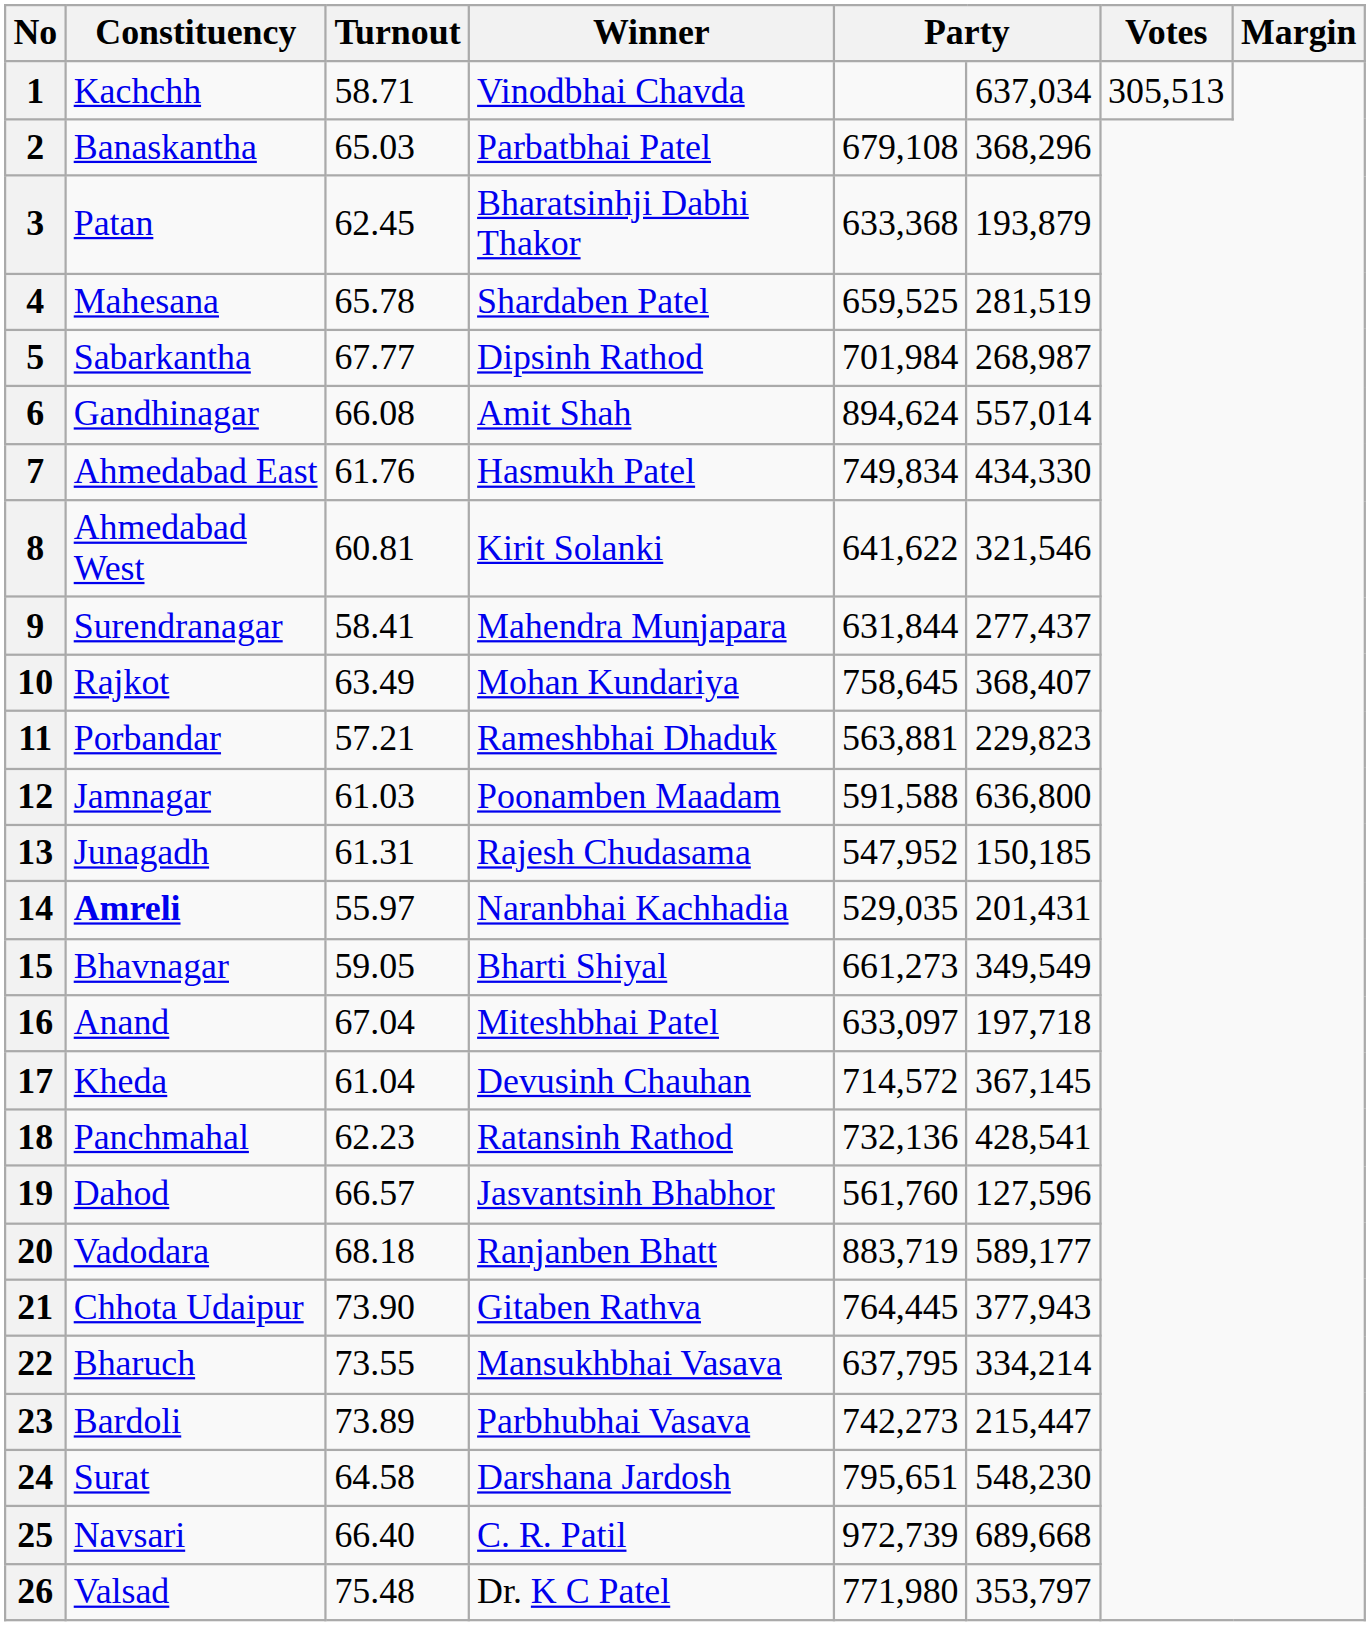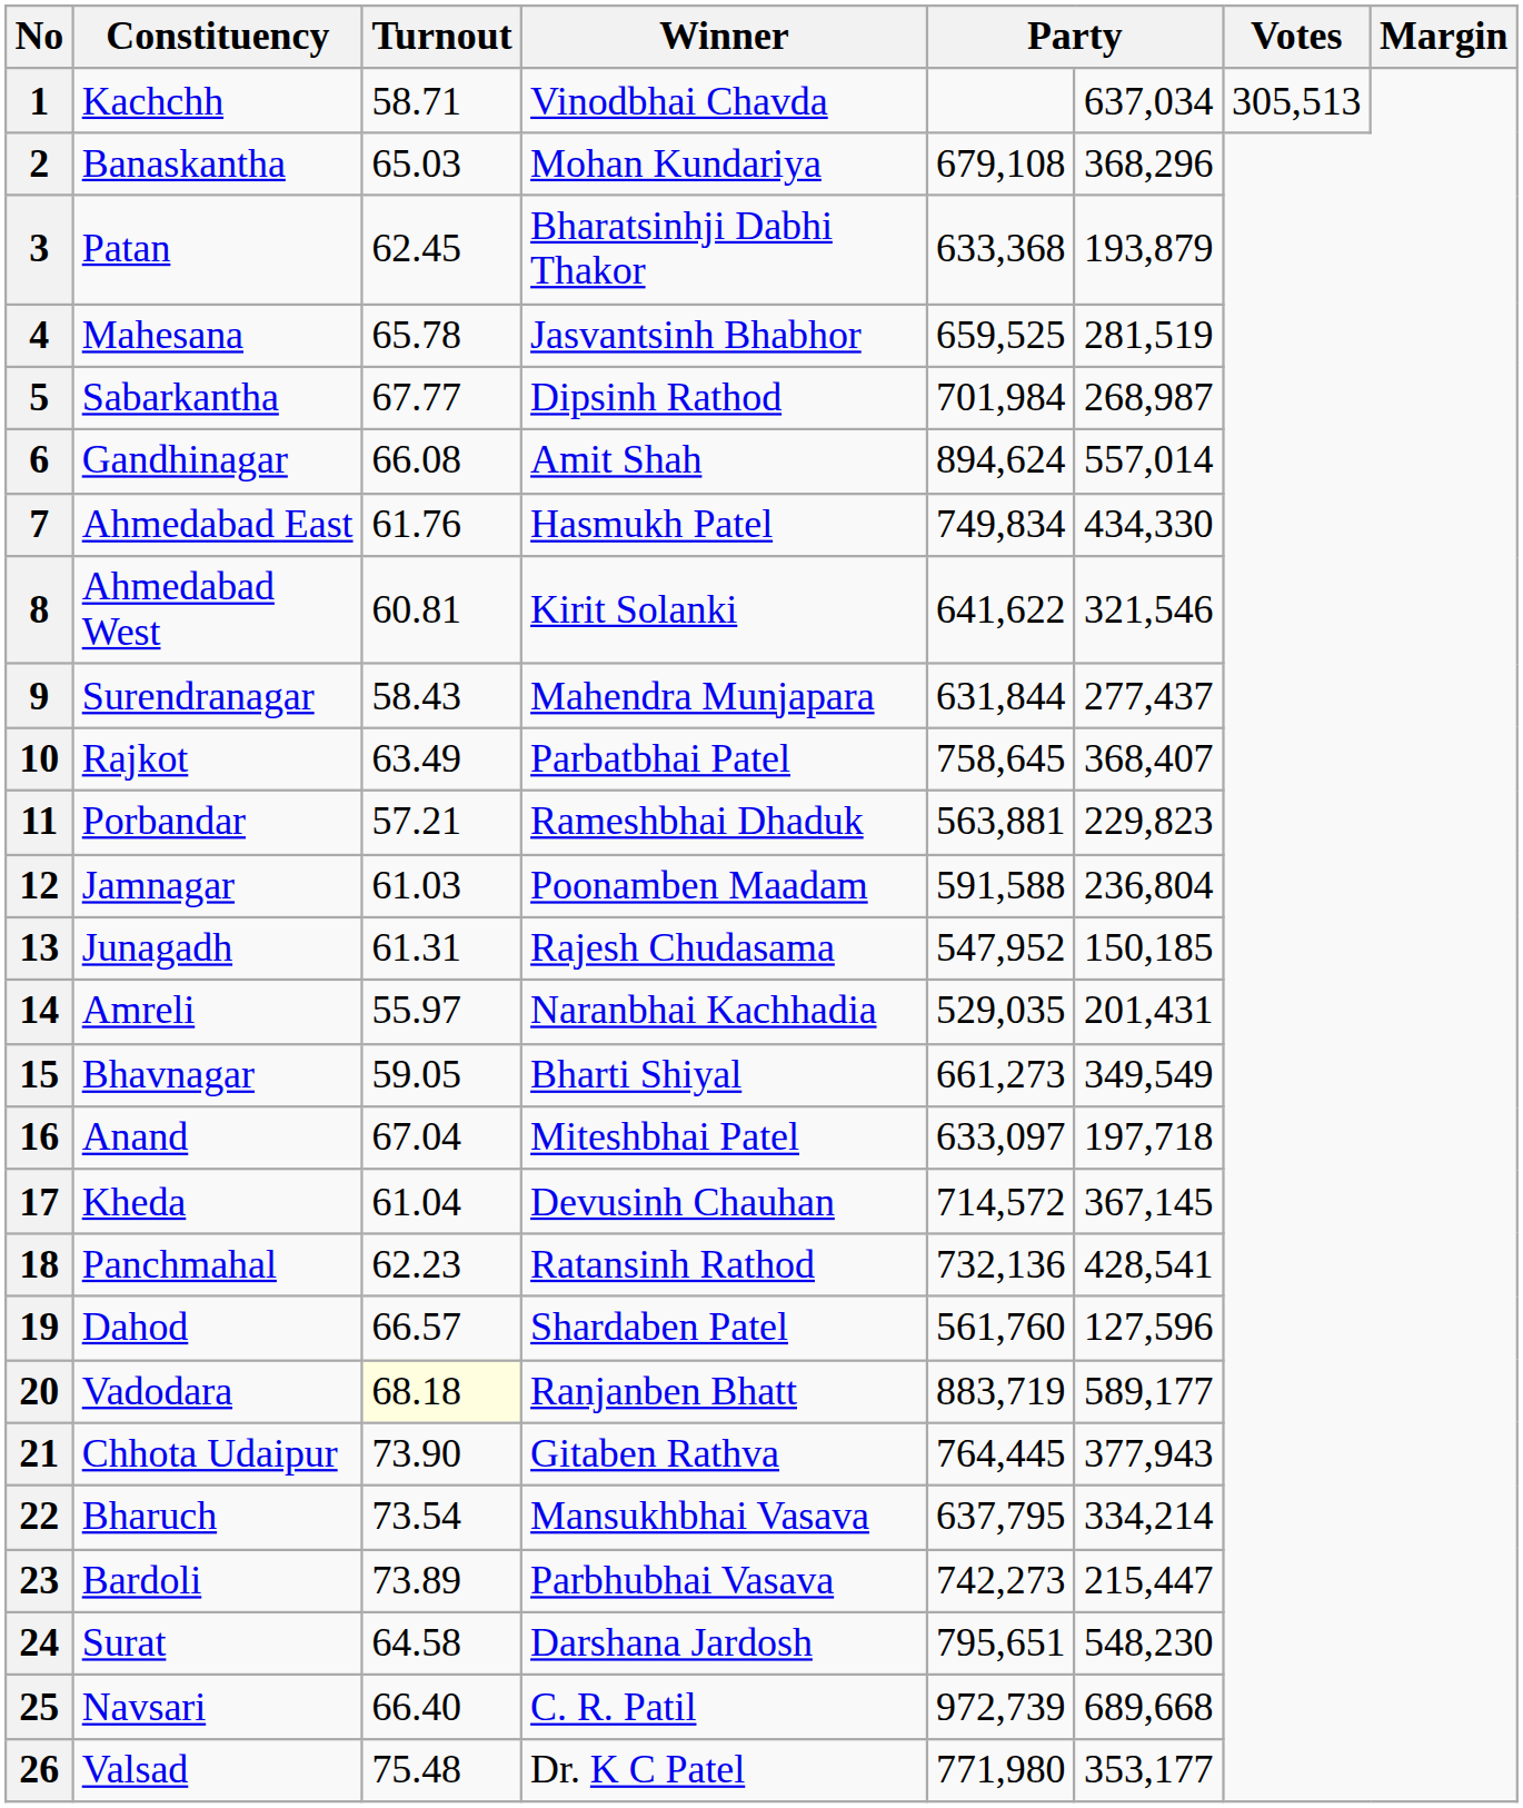 <table class="wikitable sortable">
 <tr>
 <th>No</th>
 <th>Constituency</th>
 <th>Turnout<strong></strong></th>
 <th>Winner</th>
 <th colspan="2">Party</th>
 <th>Votes</th>
 <th>Margin</th>
 </tr>
 <tr>
 <th>1</th>
 <td><a href='#'>Kachchh</a></td>
 <td>58.71 </td>
 <td><a href='#'>Vinodbhai Chavda</a></td>
 <td></td>
 <td>637,034</td>
 <td>305,513</td>
 </tr>
 <tr>
 <th>2</th>
 <td><a href='#'>Banaskantha</a></td>
 <td>65.03 </td>
-<td><a href='#'>Parbatbhai Patel</a></td>
+<td><a href='#'>Mohan Kundariya</a></td>
 <td>679,108</td>
 <td>368,296</td>
 </tr>
 <tr>
 <th>3</th>
 <td><a href='#'>Patan</a></td>
 <td>62.45 </td>
 <td><a href='#'>Bharatsinhji Dabhi Thakor</a></td>
 <td>633,368</td>
 <td>193,879</td>
 </tr>
 <tr>
 <th>4</th>
 <td><a href='#'>Mahesana</a></td>
 <td>65.78 </td>
-<td><a href='#'>Shardaben Patel</a></td>
+<td><a href='#'>Jasvantsinh Bhabhor</a></td>
 <td>659,525</td>
 <td>281,519</td>
 </tr>
 <tr>
 <th>5</th>
 <td><a href='#'>Sabarkantha</a></td>
 <td>67.77 </td>
 <td><a href='#'>Dipsinh Rathod</a></td>
 <td>701,984</td>
 <td>268,987</td>
 </tr>
 <tr>
 <th>6</th>
 <td><a href='#'>Gandhinagar</a></td>
 <td>66.08 </td>
 <td><a href='#'>Amit Shah</a></td>
 <td>894,624</td>
 <td>557,014</td>
 </tr>
 <tr>
 <th>7</th>
 <td><a href='#'>Ahmedabad East</a></td>
 <td>61.76 </td>
 <td><a href='#'>Hasmukh Patel</a></td>
 <td>749,834</td>
 <td>434,330</td>
 </tr>
 <tr>
 <th>8</th>
 <td><a href='#'>Ahmedabad West</a></td>
 <td>60.81 </td>
 <td><a href='#'>Kirit Solanki</a></td>
 <td>641,622</td>
 <td>321,546</td>
 </tr>
 <tr>
 <th>9</th>
 <td><a href='#'>Surendranagar</a></td>
-<td>58.41 </td>
+<td>58.43 </td>
 <td><a href='#'>Mahendra Munjapara</a></td>
 <td>631,844</td>
 <td>277,437</td>
 </tr>
 <tr>
 <th>10</th>
 <td><a href='#'>Rajkot</a></td>
 <td>63.49 </td>
-<td><a href='#'>Mohan Kundariya</a></td>
+<td><a href='#'>Parbatbhai Patel</a></td>
 <td>758,645</td>
 <td>368,407</td>
 </tr>
 <tr>
 <th>11</th>
 <td><a href='#'>Porbandar</a></td>
 <td>57.21 </td>
 <td><a href='#'>Rameshbhai Dhaduk</a></td>
 <td>563,881</td>
 <td>229,823</td>
 </tr>
 <tr>
 <th>12</th>
 <td><a href='#'>Jamnagar</a></td>
 <td>61.03 </td>
 <td><a href='#'>Poonamben Maadam</a></td>
 <td>591,588</td>
-<td>636,800</td>
+<td>236,804</td>
 </tr>
 <tr>
 <th>13</th>
 <td><a href='#'>Junagadh</a></td>
 <td>61.31 </td>
 <td><a href='#'>Rajesh Chudasama</a></td>
 <td>547,952</td>
 <td>150,185</td>
 </tr>
 <tr>
 <th>14</th>
-<td><strong><a href='#'>Amreli</a></strong></td>
+<td><a href='#'>Amreli</a></td>
 <td>55.97 </td>
 <td><a href='#'>Naranbhai Kachhadia</a></td>
 <td>529,035</td>
 <td>201,431</td>
 </tr>
 <tr>
 <th>15</th>
 <td><a href='#'>Bhavnagar</a></td>
 <td>59.05 </td>
 <td><a href='#'>Bharti Shiyal</a></td>
 <td>661,273</td>
 <td>349,549</td>
 </tr>
 <tr>
 <th>16</th>
 <td><a href='#'>Anand</a></td>
 <td>67.04 </td>
 <td><a href='#'>Miteshbhai Patel</a></td>
 <td>633,097</td>
 <td>197,718</td>
 </tr>
 <tr>
 <th>17</th>
 <td><a href='#'>Kheda</a></td>
 <td>61.04 </td>
 <td><a href='#'>Devusinh Chauhan</a></td>
 <td>714,572</td>
 <td>367,145</td>
 </tr>
 <tr>
 <th>18</th>
 <td><a href='#'>Panchmahal</a></td>
 <td>62.23 </td>
 <td><a href='#'>Ratansinh Rathod</a></td>
 <td>732,136</td>
 <td>428,541</td>
 </tr>
 <tr>
 <th>19</th>
 <td><a href='#'>Dahod</a></td>
 <td>66.57 </td>
-<td><a href='#'>Jasvantsinh Bhabhor</a></td>
+<td><a href='#'>Shardaben Patel</a></td>
 <td>561,760</td>
 <td>127,596</td>
 </tr>
 <tr>
 <th>20</th>
 <td><a href='#'>Vadodara</a></td>
-<td>68.18 </td>
+<td style="background: lightyellow;">68.18 </td>
 <td><a href='#'>Ranjanben Bhatt</a></td>
 <td>883,719</td>
 <td>589,177</td>
 </tr>
 <tr>
 <th>21</th>
 <td><a href='#'>Chhota Udaipur</a></td>
 <td>73.90 </td>
 <td><a href='#'>Gitaben Rathva</a></td>
 <td>764,445</td>
 <td>377,943</td>
 </tr>
 <tr>
 <th>22</th>
 <td><a href='#'>Bharuch</a></td>
-<td>73.55 </td>
+<td>73.54 </td>
 <td><a href='#'>Mansukhbhai Vasava</a></td>
 <td>637,795</td>
 <td>334,214</td>
 </tr>
 <tr>
 <th>23</th>
 <td><a href='#'>Bardoli</a></td>
 <td>73.89 </td>
 <td><a href='#'>Parbhubhai Vasava</a></td>
 <td>742,273</td>
 <td>215,447</td>
 </tr>
 <tr>
 <th>24</th>
 <td><a href='#'>Surat</a></td>
 <td>64.58 </td>
 <td><a href='#'>Darshana Jardosh</a></td>
 <td>795,651</td>
 <td>548,230</td>
 </tr>
 <tr>
 <th>25</th>
 <td><a href='#'>Navsari</a></td>
 <td>66.40 </td>
 <td><a href='#'>C. R. Patil</a></td>
 <td>972,739</td>
 <td>689,668</td>
 </tr>
 <tr>
 <th>26</th>
 <td><a href='#'>Valsad</a></td>
 <td>75.48 </td>
 <td>Dr. <a href='#'>K C Patel</a></td>
 <td>771,980</td>
-<td>353,797</td>
+<td>353,177</td>
 </tr>
 </table>
